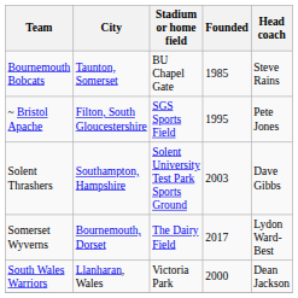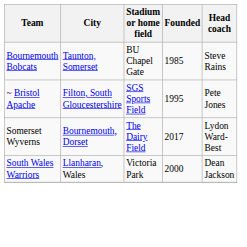 <table class="wikitable" style="text-align:center; font-size:95%;width:60%; text-align:left">
 <tr>
 <th><strong>Team</strong></th>
 <th><strong>City</strong></th>
 <th><strong>Stadium or home field</strong></th>
 <th><strong>Founded</strong></th>
 <th><strong>Head coach</strong></th>
 </tr>
 <tr --->
 <td> <a href='#'>Bournemouth Bobcats</a></td>
 <td> <a href='#'>Taunton, Somerset</a></td>
 <td>BU Chapel Gate</td>
 <td>1985</td>
 <td>Steve Rains</td>
 </tr>
 <tr --->
 <td> ~ <a href='#'>Bristol Apache</a></td>
 <td> <a href='#'>Filton, South Gloucestershire</a></td>
 <td><a href='#'>SGS Sports Field</a></td>
 <td>1995</td>
 <td>Pete Jones</td>
 </tr>
 <tr --->
-<td> Solent Thrashers</td>
-<td> <a href='#'>Southampton, Hampshire</a></td>
-<td><a href='#'>Solent University Test Park Sports Ground</a></td>
-<td>2003</td>
-<td>Dave Gibbs</td>
-</tr>
-<tr --->
 <td> Somerset Wyverns</td>
 <td> <a href='#'>Bournemouth, Dorset</a></td>
 <td><a href='#'>The Dairy Field</a></td>
 <td>2017</td>
 <td>Lydon Ward-Best</td>
 </tr>
 <tr --->
 <td> <a href='#'>South Wales Warriors</a></td>
 <td> <a href='#'>Llanharan</a>,  Wales</td>
 <td>Victoria Park</td>
 <td>2000</td>
 <td>Dean Jackson</td>
 </tr>
 <tr --->
 </tr>
 </table>
